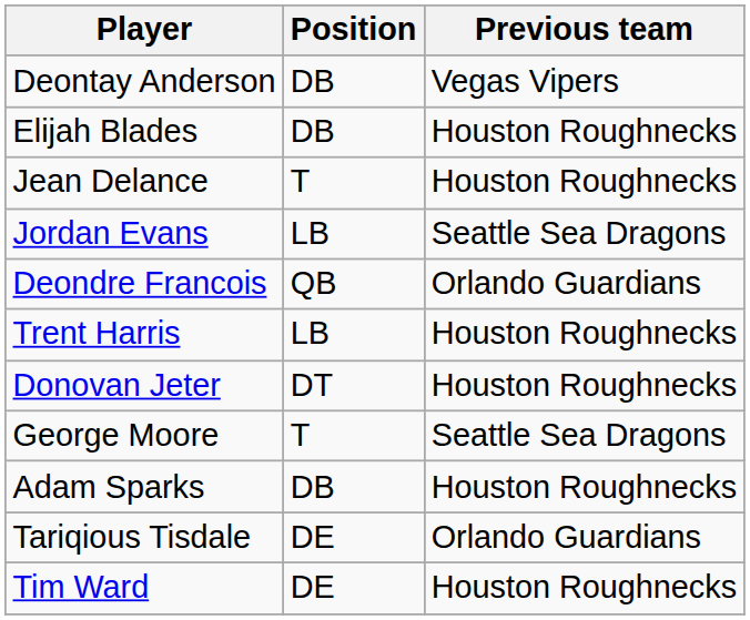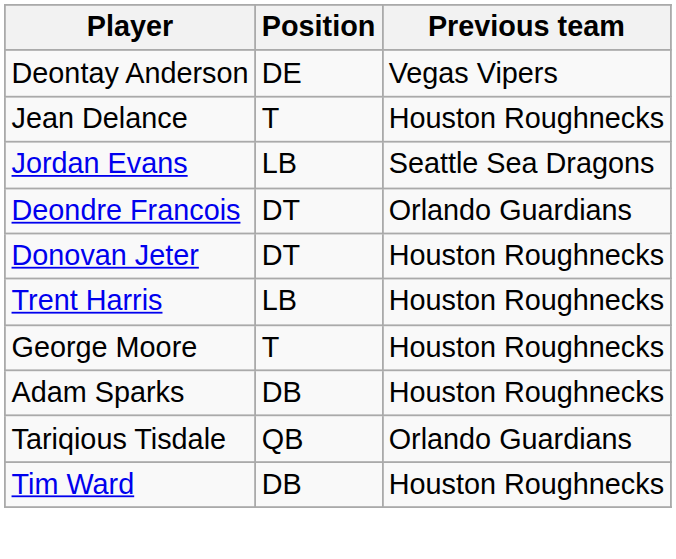 <table class="wikitable">
 <tr>
 <th>Player</th>
 <th>Position</th>
 <th>Previous team</th>
 </tr>
 <tr>
 <td>Deontay Anderson</td>
-<td>DB</td>
+<td>DE</td>
 <td>Vegas Vipers</td>
-</tr>
-<tr>
-<td>Elijah Blades</td>
-<td>DB</td>
-<td>Houston Roughnecks</td>
 </tr>
 <tr>
 <td>Jean Delance</td>
 <td>T</td>
 <td>Houston Roughnecks</td>
 </tr>
 <tr>
 <td><a href='#'>Jordan Evans</a></td>
 <td>LB</td>
 <td>Seattle Sea Dragons</td>
 </tr>
 <tr>
 <td><a href='#'>Deondre Francois</a></td>
-<td>QB</td>
+<td>DT</td>
 <td>Orlando Guardians</td>
+</tr>
+<tr>
+<td><a href='#'>Donovan Jeter</a></td>
+<td>DT</td>
+<td>Houston Roughnecks</td>
 </tr>
 <tr>
 <td><a href='#'>Trent Harris</a></td>
 <td>LB</td>
 <td>Houston Roughnecks</td>
 </tr>
 <tr>
-<td><a href='#'>Donovan Jeter</a></td>
-<td>DT</td>
-<td>Houston Roughnecks</td>
-</tr>
-<tr>
 <td>George Moore</td>
 <td>T</td>
-<td>Seattle Sea Dragons</td>
+<td>Houston Roughnecks</td>
 </tr>
 <tr>
 <td>Adam Sparks</td>
 <td>DB</td>
 <td>Houston Roughnecks</td>
 </tr>
 <tr>
 <td>Tariqious Tisdale</td>
-<td>DE</td>
+<td>QB</td>
 <td>Orlando Guardians</td>
 </tr>
 <tr>
 <td><a href='#'>Tim Ward</a></td>
-<td>DE</td>
+<td>DB</td>
 <td>Houston Roughnecks</td>
 </tr>
 </table>
